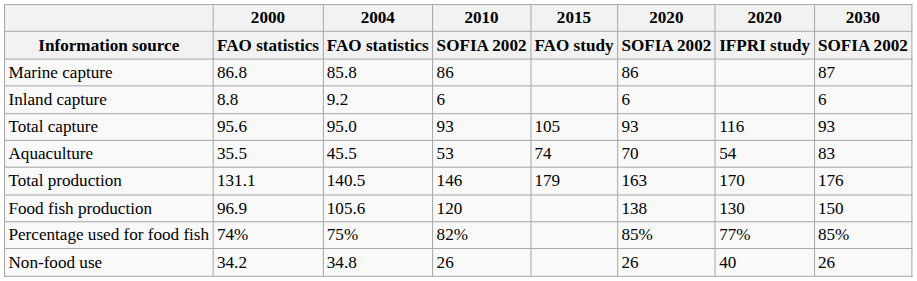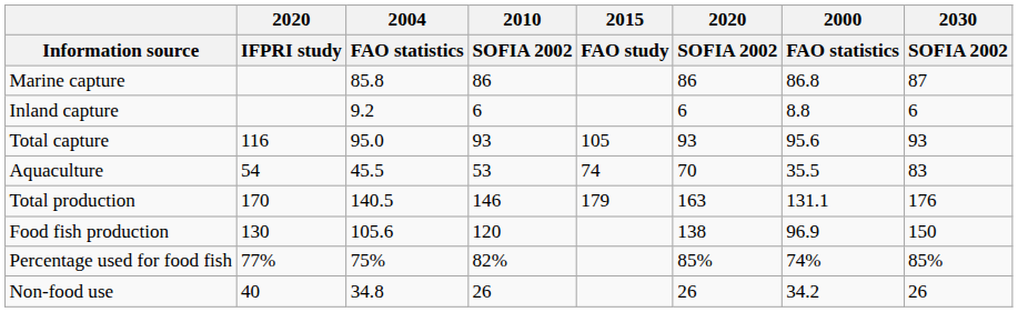 <table class="wikitable">
 <tr>
 <th></th>
-<th>2000</th>
+<th>2020</th>
 <th>2004</th>
 <th>2010</th>
 <th>2015</th>
 <th>2020</th>
-<th>2020</th>
+<th>2000</th>
 <th>2030</th>
 </tr>
 <tr>
 <th>Information source</th>
-<th>FAO statistics</th>
+<th>IFPRI study</th>
 <th>FAO statistics</th>
 <th>SOFIA 2002</th>
 <th>FAO study</th>
 <th>SOFIA 2002</th>
-<th>IFPRI study</th>
+<th>FAO statistics</th>
 <th>SOFIA 2002</th>
 </tr>
 <tr>
 <td>Marine capture</td>
-<td>86.8</td>
+<td></td>
 <td>85.8</td>
 <td>86</td>
 <td></td>
 <td>86</td>
-<td></td>
+<td>86.8</td>
 <td>87</td>
 </tr>
 <tr>
 <td>Inland capture</td>
-<td>8.8</td>
+<td></td>
 <td>9.2</td>
 <td>6</td>
 <td></td>
 <td>6</td>
-<td></td>
+<td>8.8</td>
 <td>6</td>
 </tr>
 <tr>
 <td>Total capture</td>
-<td>95.6</td>
+<td>116</td>
 <td>95.0</td>
 <td>93</td>
 <td>105</td>
 <td>93</td>
-<td>116</td>
+<td>95.6</td>
 <td>93</td>
 </tr>
 <tr>
 <td>Aquaculture</td>
-<td>35.5</td>
+<td>54</td>
 <td>45.5</td>
 <td>53</td>
 <td>74</td>
 <td>70</td>
-<td>54</td>
+<td>35.5</td>
 <td>83</td>
 </tr>
 <tr>
 <td>Total production</td>
-<td>131.1</td>
+<td>170</td>
 <td>140.5</td>
 <td>146</td>
 <td>179</td>
 <td>163</td>
-<td>170</td>
+<td>131.1</td>
 <td>176</td>
 </tr>
 <tr>
 <td>Food fish production</td>
-<td>96.9</td>
+<td>130</td>
 <td>105.6</td>
 <td>120</td>
 <td></td>
 <td>138</td>
-<td>130</td>
+<td>96.9</td>
 <td>150</td>
 </tr>
 <tr>
 <td>Percentage used for food fish</td>
-<td>74%</td>
+<td>77%</td>
 <td>75%</td>
 <td>82%</td>
 <td></td>
 <td>85%</td>
-<td>77%</td>
+<td>74%</td>
 <td>85%</td>
 </tr>
 <tr>
 <td>Non-food use</td>
-<td>34.2</td>
+<td>40</td>
 <td>34.8</td>
 <td>26</td>
 <td></td>
 <td>26</td>
-<td>40</td>
+<td>34.2</td>
 <td>26</td>
 </tr>
 </table>
